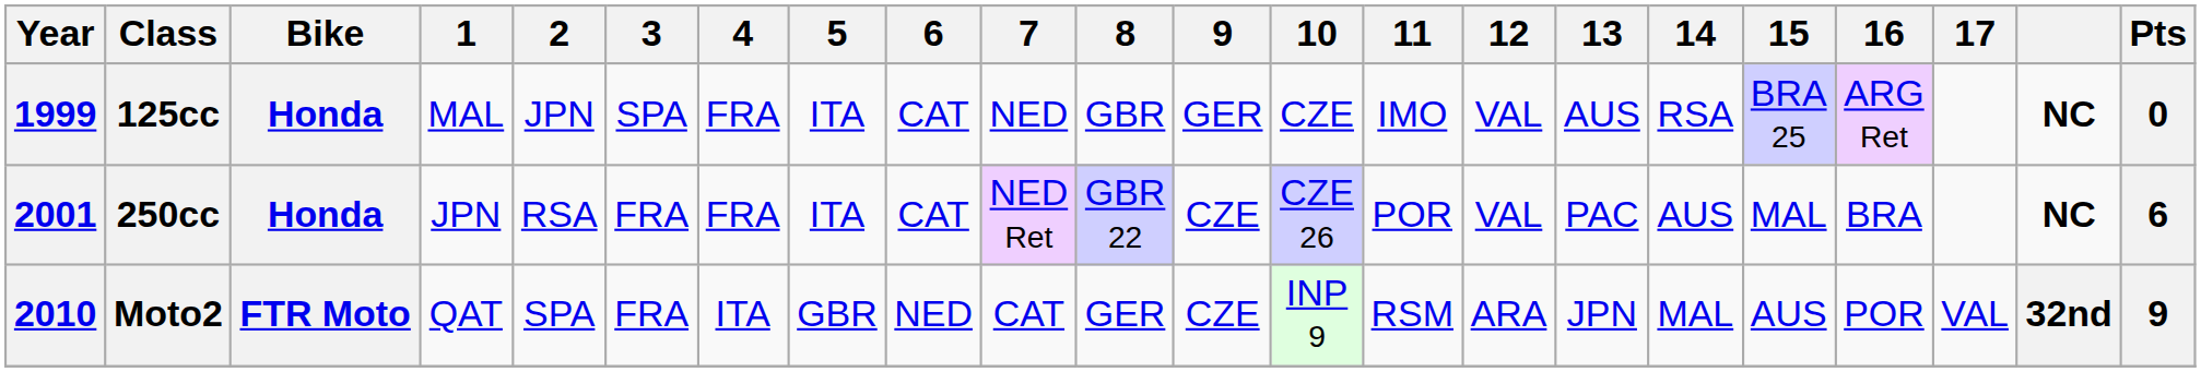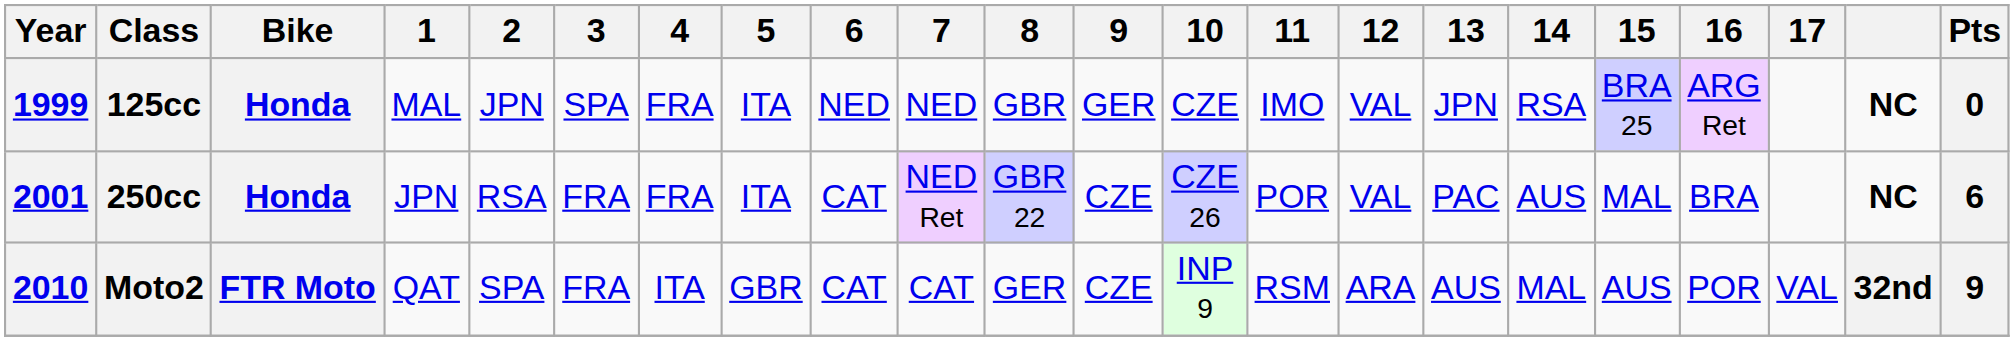 <table class="wikitable" style="text-align:center">
 <tr>
 <th>Year</th>
 <th>Class</th>
 <th>Bike</th>
 <th>1</th>
 <th>2</th>
 <th>3</th>
 <th>4</th>
 <th>5</th>
 <th>6</th>
 <th>7</th>
 <th>8</th>
 <th>9</th>
 <th>10</th>
 <th>11</th>
 <th>12</th>
 <th>13</th>
 <th>14</th>
 <th>15</th>
 <th>16</th>
 <th>17</th>
 <th></th>
 <th>Pts</th>
 </tr>
 <tr>
 <th align="left"><a href='#'>1999</a></th>
 <th align="left">125cc</th>
 <th align="left"><a href='#'>Honda</a></th>
 <td><a href='#'>MAL</a></td>
 <td><a href='#'>JPN</a></td>
 <td><a href='#'>SPA</a></td>
 <td><a href='#'>FRA</a></td>
 <td><a href='#'>ITA</a></td>
-<td><a href='#'>CAT</a></td>
+<td><a href='#'>NED</a></td>
 <td><a href='#'>NED</a></td>
 <td><a href='#'>GBR</a></td>
 <td><a href='#'>GER</a></td>
 <td><a href='#'>CZE</a></td>
 <td><a href='#'>IMO</a></td>
 <td><a href='#'>VAL</a></td>
-<td><a href='#'>AUS</a></td>
+<td><a href='#'>JPN</a></td>
 <td><a href='#'>RSA</a></td>
 <td style="background:#cfcfff;"><a href='#'>BRA</a><br><small>25</small></td>
 <td style="background:#EFCFFF;"><a href='#'>ARG</a><br><small>Ret</small></td>
 <td></td>
 <td><strong>NC</strong></td>
 <th>0</th>
 </tr>
 <tr>
 <th align="left"><a href='#'>2001</a></th>
 <th align="left">250cc</th>
 <th align="left"><a href='#'>Honda</a></th>
 <td><a href='#'>JPN</a></td>
 <td><a href='#'>RSA</a></td>
 <td><a href='#'>FRA</a></td>
 <td><a href='#'>FRA</a></td>
 <td><a href='#'>ITA</a></td>
 <td><a href='#'>CAT</a></td>
 <td style="background:#EFCFFF;"><a href='#'>NED</a> <br><small>Ret</small></td>
 <td style="background:#CFCFFF;"><a href='#'>GBR</a> <br><small>22</small></td>
 <td><a href='#'>CZE</a></td>
 <td style="background:#CFCFFF;"><a href='#'>CZE</a> <br><small>26</small></td>
 <td><a href='#'>POR</a></td>
 <td><a href='#'>VAL</a></td>
 <td><a href='#'>PAC</a></td>
 <td><a href='#'>AUS</a></td>
 <td><a href='#'>MAL</a></td>
 <td><a href='#'>BRA</a></td>
 <td></td>
 <td><strong>NC</strong></td>
 <th>6</th>
 </tr>
 <tr>
 <th><a href='#'>2010</a></th>
 <th>Moto2</th>
 <th><a href='#'>FTR Moto</a></th>
 <td><a href='#'>QAT</a></td>
 <td><a href='#'>SPA</a></td>
 <td><a href='#'>FRA</a></td>
 <td><a href='#'>ITA</a></td>
 <td><a href='#'>GBR</a></td>
-<td><a href='#'>NED</a></td>
+<td><a href='#'>CAT</a></td>
 <td><a href='#'>CAT</a></td>
 <td><a href='#'>GER</a></td>
 <td><a href='#'>CZE</a></td>
 <td style="background:#dfffdf;"><a href='#'>INP</a><br><small>9</small></td>
 <td><a href='#'>RSM</a></td>
 <td><a href='#'>ARA</a></td>
-<td><a href='#'>JPN</a></td>
+<td><a href='#'>AUS</a></td>
 <td><a href='#'>MAL</a></td>
 <td><a href='#'>AUS</a></td>
 <td><a href='#'>POR</a></td>
 <td><a href='#'>VAL</a></td>
 <th>32nd</th>
 <th>9</th>
 </tr>
 <tr>
 </tr>
 </table>
